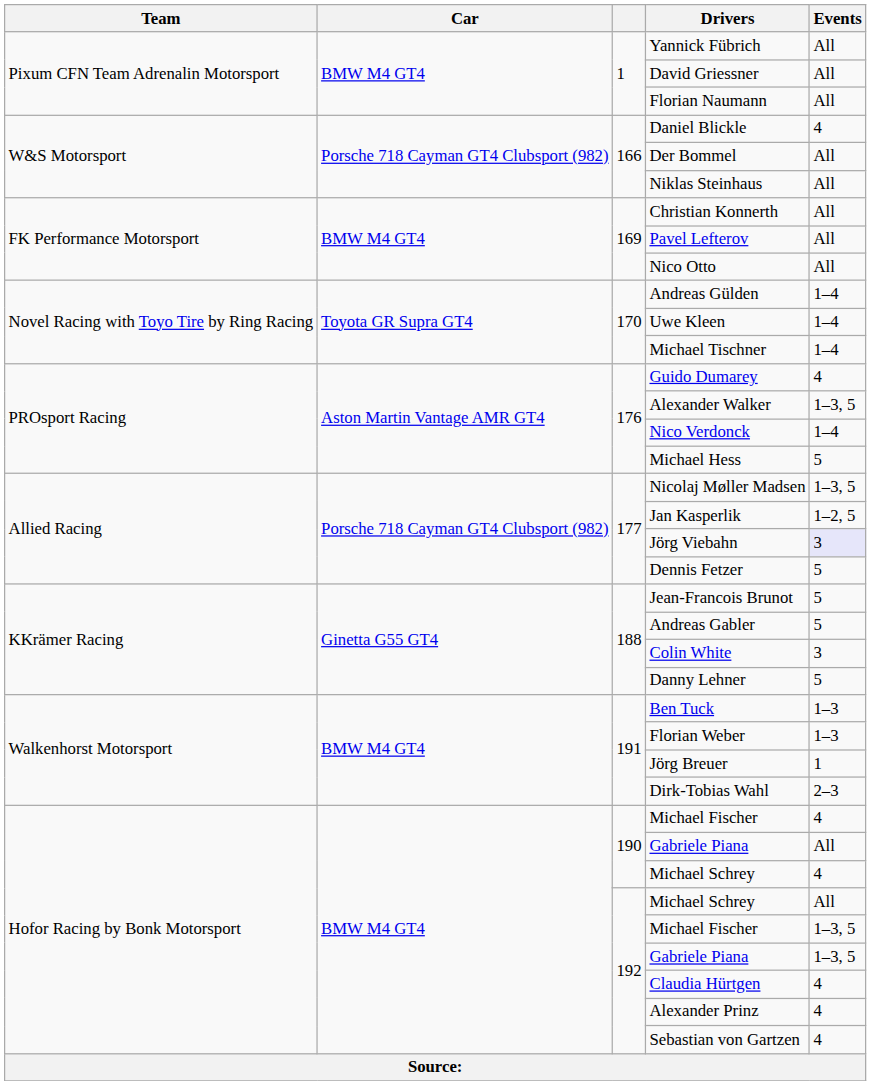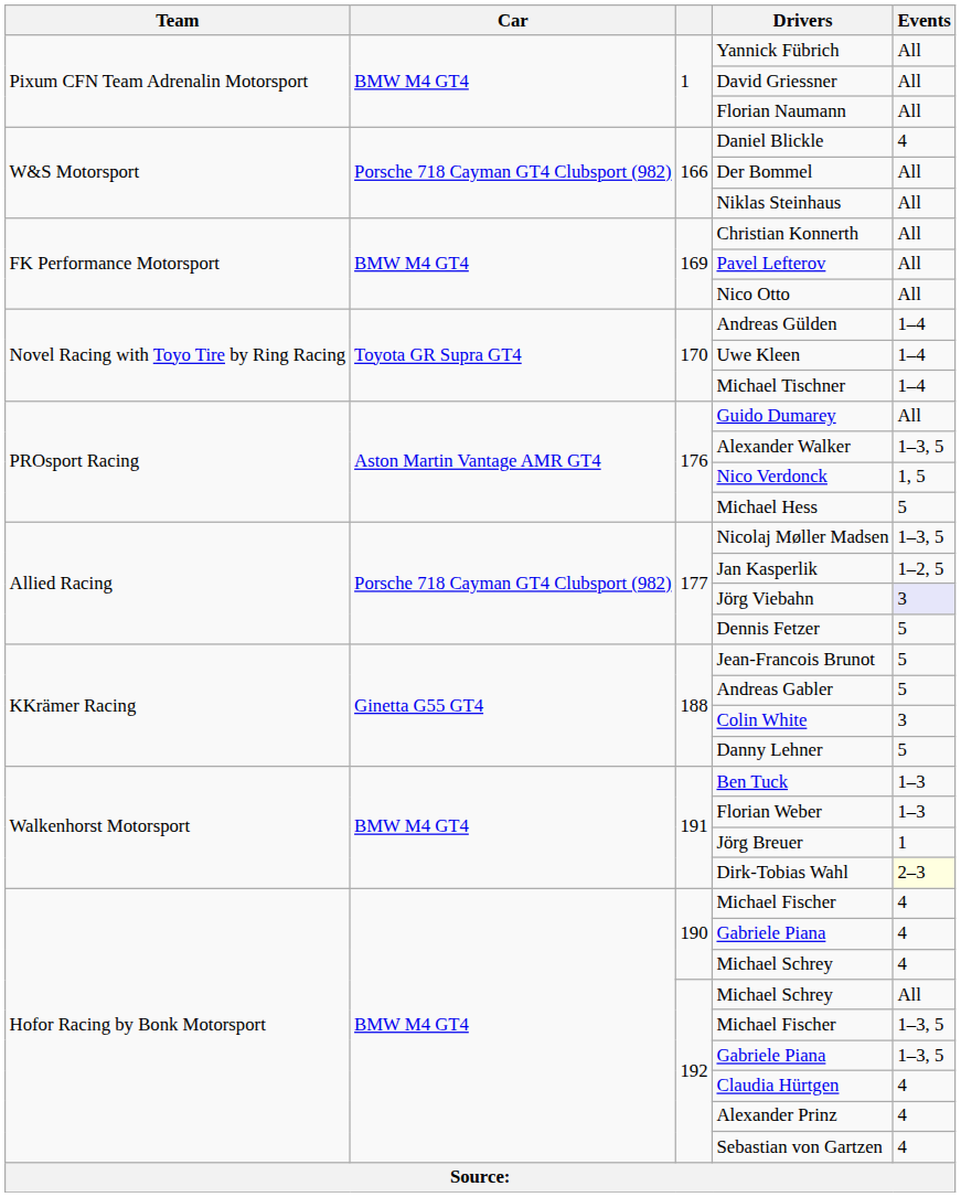 <table class="wikitable" style="font-size: 85%">
 <tr>
 <th>Team</th>
 <th>Car</th>
 <th></th>
 <th>Drivers</th>
 <th>Events</th>
 </tr>
 <tr>
 <td rowspan=3> Pixum CFN Team Adrenalin Motorsport</td>
 <td rowspan=3><a href='#'>BMW M4 GT4</a></td>
 <td rowspan=3>1</td>
 <td> Yannick Fübrich</td>
 <td>All</td>
 </tr>
 <tr>
 <td> David Griessner</td>
 <td>All</td>
 </tr>
 <tr>
 <td> Florian Naumann</td>
 <td>All</td>
 </tr>
 <tr>
 <td rowspan=3> W&S Motorsport</td>
 <td rowspan=3><a href='#'>Porsche 718 Cayman GT4 Clubsport (982)</a></td>
 <td rowspan=3>166</td>
 <td> Daniel Blickle</td>
 <td>4</td>
 </tr>
 <tr>
 <td> Der Bommel</td>
 <td>All</td>
 </tr>
 <tr>
 <td> Niklas Steinhaus</td>
 <td>All</td>
 </tr>
 <tr>
 <td rowspan=3> FK Performance Motorsport</td>
 <td rowspan=3><a href='#'>BMW M4 GT4</a></td>
 <td rowspan=3>169</td>
 <td> Christian Konnerth</td>
 <td>All</td>
 </tr>
 <tr>
 <td> <a href='#'>Pavel Lefterov</a></td>
 <td>All</td>
 </tr>
 <tr>
 <td> Nico Otto</td>
 <td>All</td>
 </tr>
 <tr>
 <td rowspan=3> Novel Racing with <a href='#'>Toyo Tire</a> by Ring Racing</td>
 <td rowspan=3><a href='#'>Toyota GR Supra GT4</a></td>
 <td rowspan=3>170</td>
 <td> Andreas Gülden</td>
 <td>1–4</td>
 </tr>
 <tr>
 <td> Uwe Kleen</td>
 <td>1–4</td>
 </tr>
 <tr>
 <td> Michael Tischner</td>
 <td>1–4</td>
 </tr>
 <tr>
 <td rowspan=4> PROsport Racing</td>
 <td rowspan=4><a href='#'>Aston Martin Vantage AMR GT4</a></td>
 <td rowspan=4>176</td>
 <td> <a href='#'>Guido Dumarey</a></td>
-<td>4</td>
+<td>All</td>
 </tr>
 <tr>
 <td> Alexander Walker</td>
 <td>1–3, 5</td>
 </tr>
 <tr>
 <td> <a href='#'>Nico Verdonck</a></td>
-<td>1–4</td>
+<td>1, 5</td>
 </tr>
 <tr>
 <td> Michael Hess</td>
 <td>5</td>
 </tr>
 <tr>
 <td rowspan=4> Allied Racing</td>
 <td rowspan=4><a href='#'>Porsche 718 Cayman GT4 Clubsport (982)</a></td>
 <td rowspan=4>177</td>
 <td> Nicolaj Møller Madsen</td>
 <td>1–3, 5</td>
 </tr>
 <tr>
 <td> Jan Kasperlik</td>
 <td>1–2, 5</td>
 </tr>
 <tr>
 <td> Jörg Viebahn</td>
 <td style="background: lavender;">3</td>
 </tr>
 <tr>
 <td> Dennis Fetzer</td>
 <td>5</td>
 </tr>
 <tr>
 <td rowspan=4> KKrämer Racing</td>
 <td rowspan=4><a href='#'>Ginetta G55 GT4</a></td>
 <td rowspan=4>188</td>
 <td> Jean-Francois Brunot</td>
 <td>5</td>
 </tr>
 <tr>
 <td> Andreas Gabler</td>
 <td>5</td>
 </tr>
 <tr>
 <td> <a href='#'>Colin White</a></td>
 <td>3</td>
 </tr>
 <tr>
 <td> Danny Lehner</td>
 <td>5</td>
 </tr>
 <tr>
 <td rowspan=4> Walkenhorst Motorsport</td>
 <td rowspan=4><a href='#'>BMW M4 GT4</a></td>
 <td rowspan=4>191</td>
 <td> <a href='#'>Ben Tuck</a></td>
 <td>1–3</td>
 </tr>
 <tr>
 <td> Florian Weber</td>
 <td>1–3</td>
 </tr>
 <tr>
 <td> Jörg Breuer</td>
 <td>1</td>
 </tr>
 <tr>
 <td> Dirk-Tobias Wahl</td>
-<td>2–3</td>
+<td style="background: lightyellow;">2–3</td>
 </tr>
 <tr>
 <td rowspan=9> Hofor Racing by Bonk Motorsport</td>
 <td rowspan=9><a href='#'>BMW M4 GT4</a></td>
 <td rowspan=3>190</td>
 <td> Michael Fischer</td>
 <td>4</td>
 </tr>
 <tr>
 <td> <a href='#'>Gabriele Piana</a></td>
-<td>All</td>
+<td>4</td>
 </tr>
 <tr>
 <td> Michael Schrey</td>
 <td>4</td>
 </tr>
 <tr>
 <td rowspan=6>192</td>
 <td> Michael Schrey</td>
 <td>All</td>
 </tr>
 <tr>
 <td> Michael Fischer</td>
 <td>1–3, 5</td>
 </tr>
 <tr>
 <td> <a href='#'>Gabriele Piana</a></td>
 <td>1–3, 5</td>
 </tr>
 <tr>
 <td> <a href='#'>Claudia Hürtgen</a></td>
 <td>4</td>
 </tr>
 <tr>
 <td> Alexander Prinz</td>
 <td>4</td>
 </tr>
 <tr>
 <td> Sebastian von Gartzen</td>
 <td>4</td>
 </tr>
 <tr>
 <th colspan=5>Source:</th>
 </tr>
 </table>
